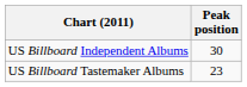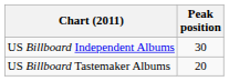 <table class="wikitable">
 <tr>
 <th>Chart (2011)</th>
 <th>Peak<br>position</th>
 </tr>
 <tr>
 <td>US <em>Billboard</em> <a href='#'>Independent Albums</a></td>
 <td align="center">30</td>
 </tr>
 <tr>
 <td>US <em>Billboard</em> Tastemaker Albums</td>
-<td align="center">23</td>
+<td align="center">20</td>
 </tr>
 </table>
